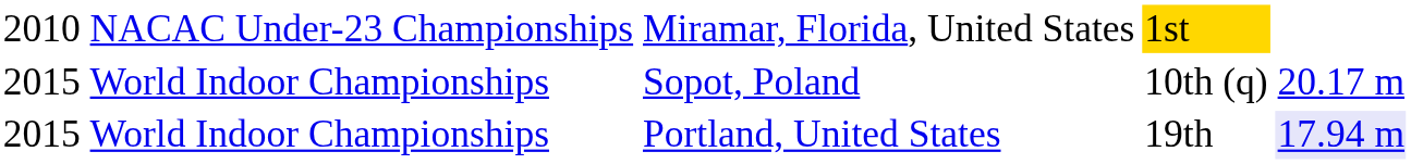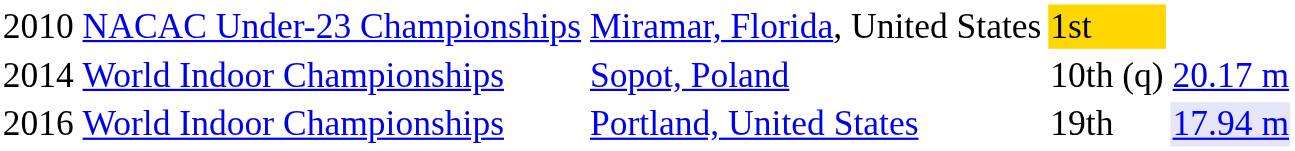 <table>
 <tr>
 <td>2010</td>
 <td><a href='#'>NACAC Under-23 Championships</a></td>
 <td><a href='#'>Miramar, Florida</a>, United States</td>
 <td bgcolor=gold>1st</td>
 <td><a href='#'></a></td>
 </tr>
 <tr>
-<td>2015</td>
+<td>2014</td>
 <td><a href='#'>World Indoor Championships</a></td>
 <td><a href='#'>Sopot, Poland</a></td>
 <td>10th (q)</td>
 <td><a href='#'>20.17 m</a></td>
 </tr>
 <tr>
-<td>2015</td>
+<td>2016</td>
 <td><a href='#'>World Indoor Championships</a></td>
 <td><a href='#'>Portland, United States</a></td>
 <td>19th</td>
 <td style="background: lavender;"><a href='#'>17.94 m</a></td>
 </tr>
 </table>
